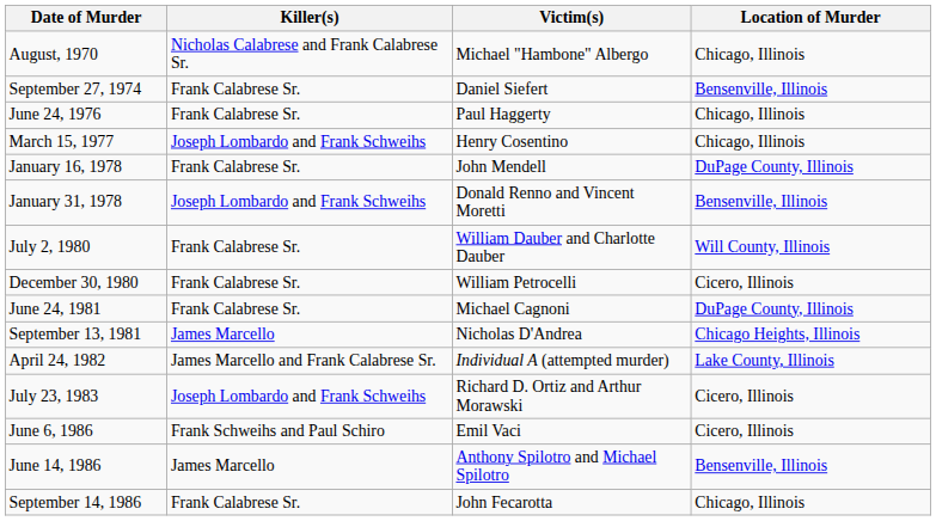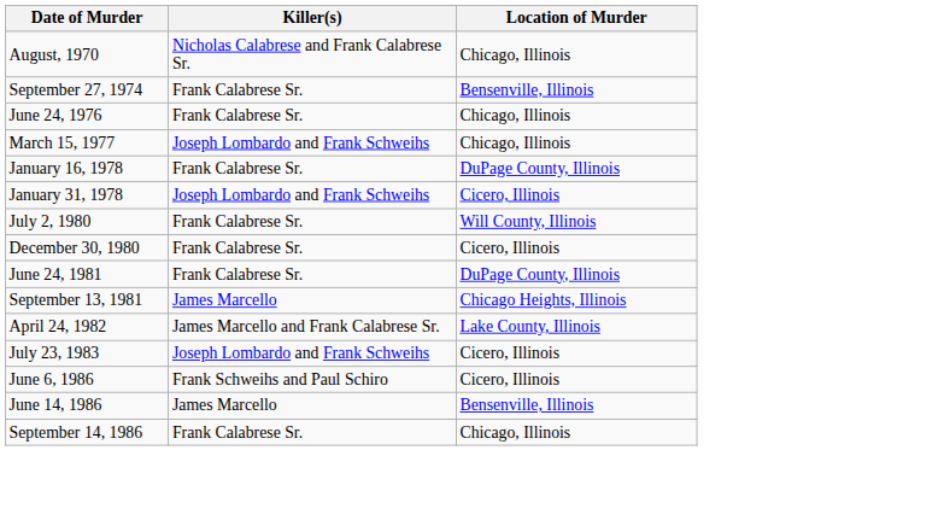 <table class=wikitable>
 <tr>
 <th width="150">Date of Murder</th>
 <th width="270">Killer(s)</th>
-<th width="225">Victim(s)</th>
 <th width="225">Location of Murder</th>
 </tr>
 <tr>
 <td>August, 1970</td>
 <td><a href='#'>Nicholas Calabrese</a> and Frank Calabrese Sr.</td>
-<td>Michael "Hambone" Albergo</td>
 <td>Chicago, Illinois</td>
 </tr>
 <tr>
 <td>September 27, 1974</td>
 <td>Frank Calabrese Sr.</td>
-<td>Daniel Siefert</td>
 <td><a href='#'>Bensenville, Illinois</a></td>
 </tr>
 <tr>
 <td>June 24, 1976</td>
 <td>Frank Calabrese Sr.</td>
-<td>Paul Haggerty</td>
 <td>Chicago, Illinois</td>
 </tr>
 <tr>
 <td>March 15, 1977</td>
 <td><a href='#'>Joseph Lombardo</a> and <a href='#'>Frank Schweihs</a></td>
-<td>Henry Cosentino</td>
 <td>Chicago, Illinois</td>
 </tr>
 <tr>
 <td>January 16, 1978</td>
 <td>Frank Calabrese Sr.</td>
-<td>John Mendell</td>
 <td><a href='#'>DuPage County, Illinois</a></td>
 </tr>
 <tr>
 <td>January 31, 1978</td>
 <td><a href='#'>Joseph Lombardo</a> and <a href='#'>Frank Schweihs</a></td>
-<td>Donald Renno and Vincent Moretti</td>
-<td><a href='#'>Bensenville, Illinois</a></td>
+<td><a href='#'>Cicero, Illinois</a></td>
 </tr>
 <tr>
 <td>July 2, 1980</td>
 <td>Frank Calabrese Sr.</td>
-<td><a href='#'>William Dauber</a> and Charlotte Dauber</td>
 <td><a href='#'>Will County, Illinois</a></td>
 </tr>
 <tr>
 <td>December 30, 1980</td>
 <td>Frank Calabrese Sr.</td>
-<td>William Petrocelli</td>
 <td>Cicero, Illinois</td>
 </tr>
 <tr>
 <td>June 24, 1981</td>
 <td>Frank Calabrese Sr.</td>
-<td>Michael Cagnoni</td>
 <td><a href='#'>DuPage County, Illinois</a></td>
 </tr>
 <tr>
 <td>September 13, 1981</td>
 <td><a href='#'>James Marcello</a></td>
-<td>Nicholas D'Andrea</td>
 <td><a href='#'>Chicago Heights, Illinois</a></td>
 </tr>
 <tr>
 <td>April 24, 1982</td>
 <td>James Marcello and Frank Calabrese Sr.</td>
-<td><em>Individual A</em> (attempted murder)</td>
 <td><a href='#'>Lake County, Illinois</a></td>
 </tr>
 <tr>
 <td>July 23, 1983</td>
 <td><a href='#'>Joseph Lombardo</a> and <a href='#'>Frank Schweihs</a></td>
-<td>Richard D. Ortiz and Arthur Morawski</td>
 <td>Cicero, Illinois</td>
 </tr>
 <tr>
 <td>June 6, 1986</td>
 <td>Frank Schweihs and Paul Schiro</td>
-<td>Emil Vaci</td>
 <td>Cicero, Illinois</td>
 </tr>
 <tr>
 <td>June 14, 1986</td>
 <td>James Marcello</td>
-<td><a href='#'>Anthony Spilotro</a> and <a href='#'>Michael Spilotro</a></td>
 <td><a href='#'>Bensenville, Illinois</a></td>
 </tr>
 <tr>
 <td>September 14, 1986</td>
 <td>Frank Calabrese Sr.</td>
-<td>John Fecarotta</td>
 <td>Chicago, Illinois</td>
 </tr>
 </table>
